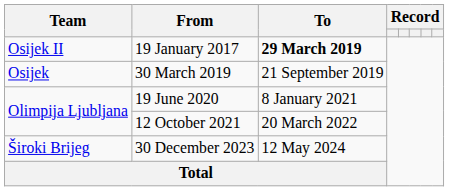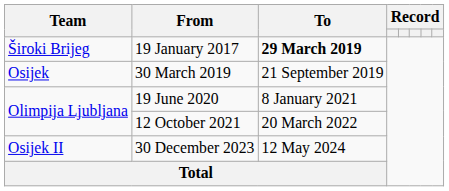 <table class=wikitable style="text-align: center">
 <tr>
 <th rowspan=2>Team</th>
 <th rowspan=2>From</th>
 <th rowspan=2>To</th>
 <th colspan=5>Record</th>
 </tr>
 <tr>
 <th></th>
 <th></th>
 <th></th>
 <th></th>
 <th></th>
 </tr>
 <tr>
-<td align=left><a href='#'>Osijek II</a></td>
+<td align=left><a href='#'>Široki Brijeg</a></td>
 <td align=left>19 January 2017</td>
 <td align=left><strong>29 March 2019<br></strong></td>
 </tr>
 <tr>
 <td align=left><a href='#'>Osijek</a></td>
 <td align=left>30 March 2019</td>
 <td align=left>21 September 2019<br></td>
 </tr>
 <tr>
 <td rowspan="2"><a href='#'>Olimpija Ljubljana</a></td>
 <td align=left>19 June 2020</td>
 <td align=left>8 January 2021<br></td>
 </tr>
 <tr>
 <td align=left>12 October 2021</td>
 <td align=left>20 March 2022<br></td>
 </tr>
 <tr>
-<td align=left><a href='#'>Široki Brijeg</a></td>
+<td align=left><a href='#'>Osijek II</a></td>
 <td align=left>30 December 2023</td>
 <td align=left>12 May 2024<br></td>
 </tr>
 <tr>
 <th colspan=3>Total<br></th>
 </tr>
 </table>
